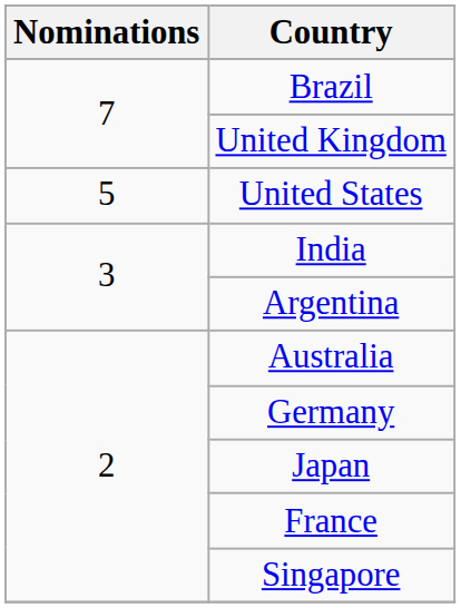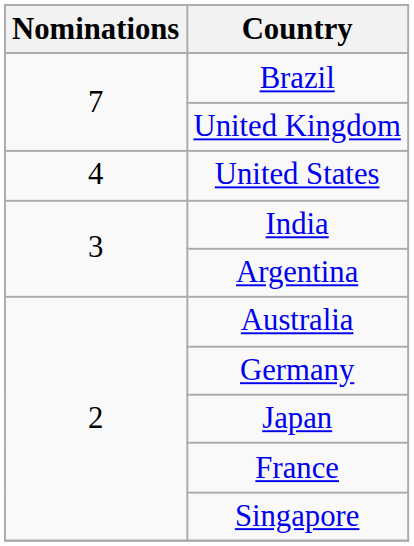 <table class="wikitable" rowspan="2" style="text-align:center;" background: #f6e39c;>
 <tr>
 <th scope="col" style="width:55px;">Nominations</th>
 <th scope="col" style="text-align:center;">Country</th>
 </tr>
 <tr>
 <td rowspan="2">7</td>
 <td><a href='#'>Brazil</a></td>
 </tr>
 <tr>
 <td><a href='#'>United Kingdom</a></td>
 </tr>
 <tr>
-<td>5</td>
+<td>4</td>
 <td><a href='#'>United States</a></td>
 </tr>
 <tr>
 <td rowspan="2">3</td>
 <td><a href='#'>India</a></td>
 </tr>
 <tr>
 <td><a href='#'>Argentina</a></td>
 </tr>
 <tr>
 <td rowspan="5">2</td>
 <td><a href='#'>Australia</a></td>
 </tr>
 <tr>
 <td><a href='#'>Germany</a></td>
 </tr>
 <tr>
 <td><a href='#'>Japan</a></td>
 </tr>
 <tr>
 <td><a href='#'>France</a></td>
 </tr>
 <tr>
 <td><a href='#'>Singapore</a></td>
 </tr>
 <tr>
 </tr>
 </table>
